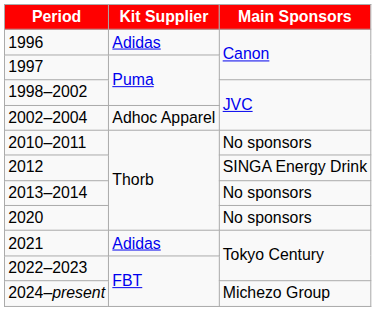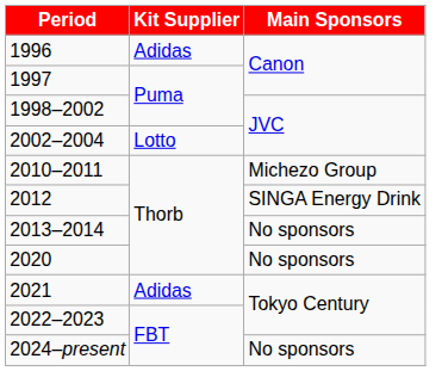 <table class="wikitable">
 <tr>
 <th style="background:red; color:white; text-align:center;" !>Period</th>
 <th style="background:red; color:white; text-align:center;">Kit Supplier</th>
 <th ! style="background:red; color:white; text-align:center;">Main Sponsors</th>
 </tr>
 <tr>
 <td>1996</td>
 <td> <a href='#'>Adidas</a></td>
 <td rowspan="2"> <a href='#'>Canon</a></td>
 </tr>
 <tr>
 <td>1997</td>
 <td rowspan="2"> <a href='#'>Puma</a></td>
 </tr>
 <tr>
 <td>1998–2002</td>
 <td rowspan="2"> <a href='#'>JVC</a></td>
 </tr>
 <tr>
 <td>2002–2004</td>
-<td> Adhoc Apparel</td>
+<td> <a href='#'>Lotto</a></td>
 </tr>
 <tr>
 <td>2010–2011</td>
 <td rowspan="4"> Thorb</td>
-<td>No sponsors</td>
+<td> Michezo Group</td>
 </tr>
 <tr>
 <td>2012</td>
 <td> SINGA Energy Drink</td>
 </tr>
 <tr>
 <td>2013–2014</td>
 <td>No sponsors</td>
 </tr>
 <tr>
 <td>2020</td>
 <td>No sponsors</td>
 </tr>
 <tr>
 <td>2021</td>
 <td> <a href='#'>Adidas</a></td>
 <td rowspan="2"> Tokyo Century</td>
 </tr>
 <tr>
 <td>2022–2023</td>
 <td rowspan="2"> <a href='#'>FBT</a></td>
 </tr>
 <tr>
 <td>2024–<em>present</em></td>
-<td> Michezo Group</td>
+<td>No sponsors</td>
 </tr>
 </table>
